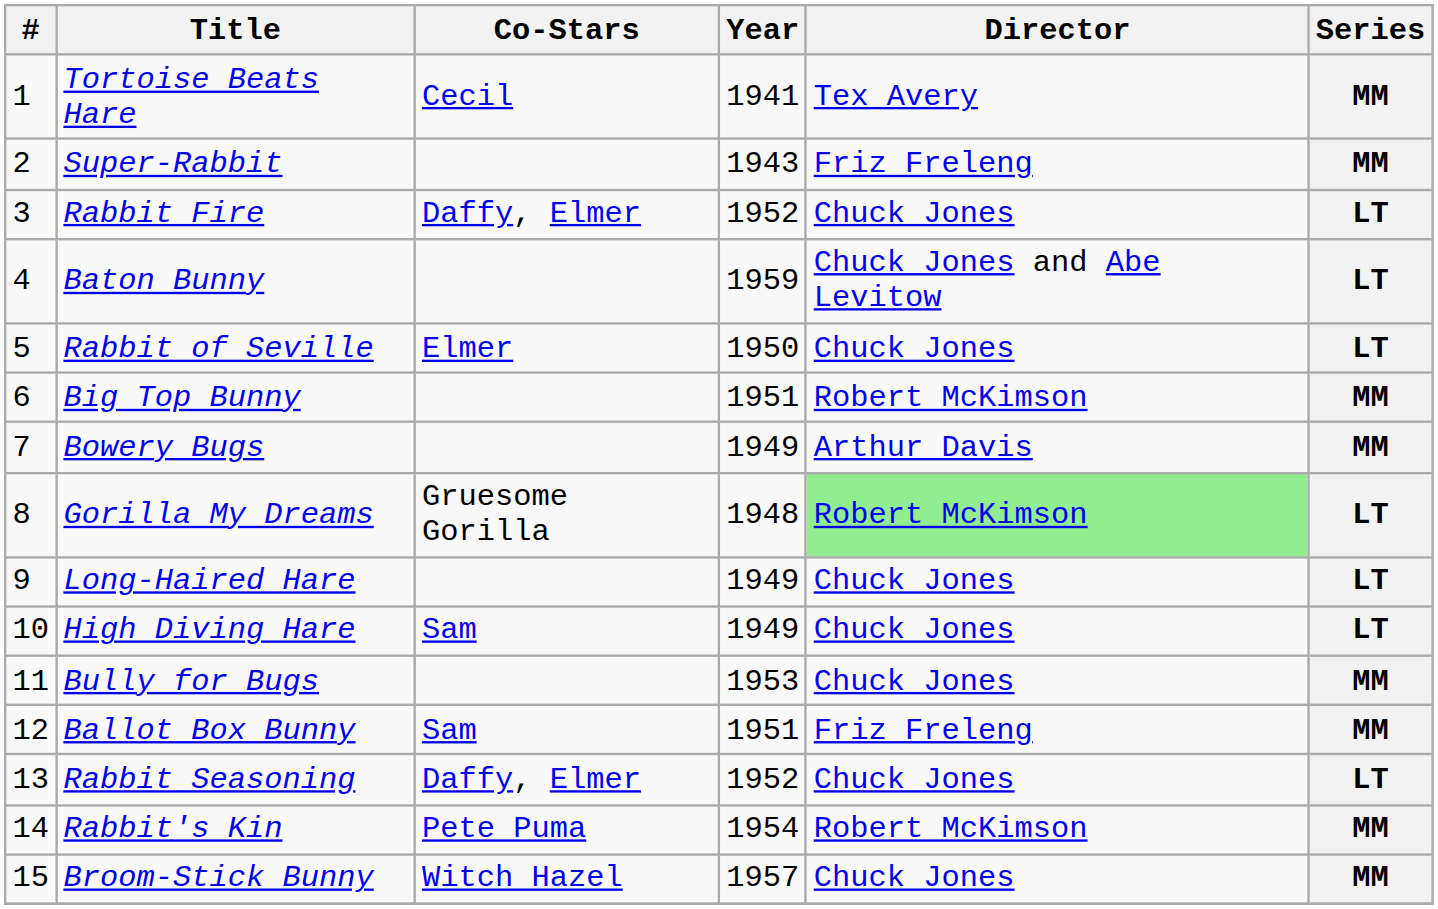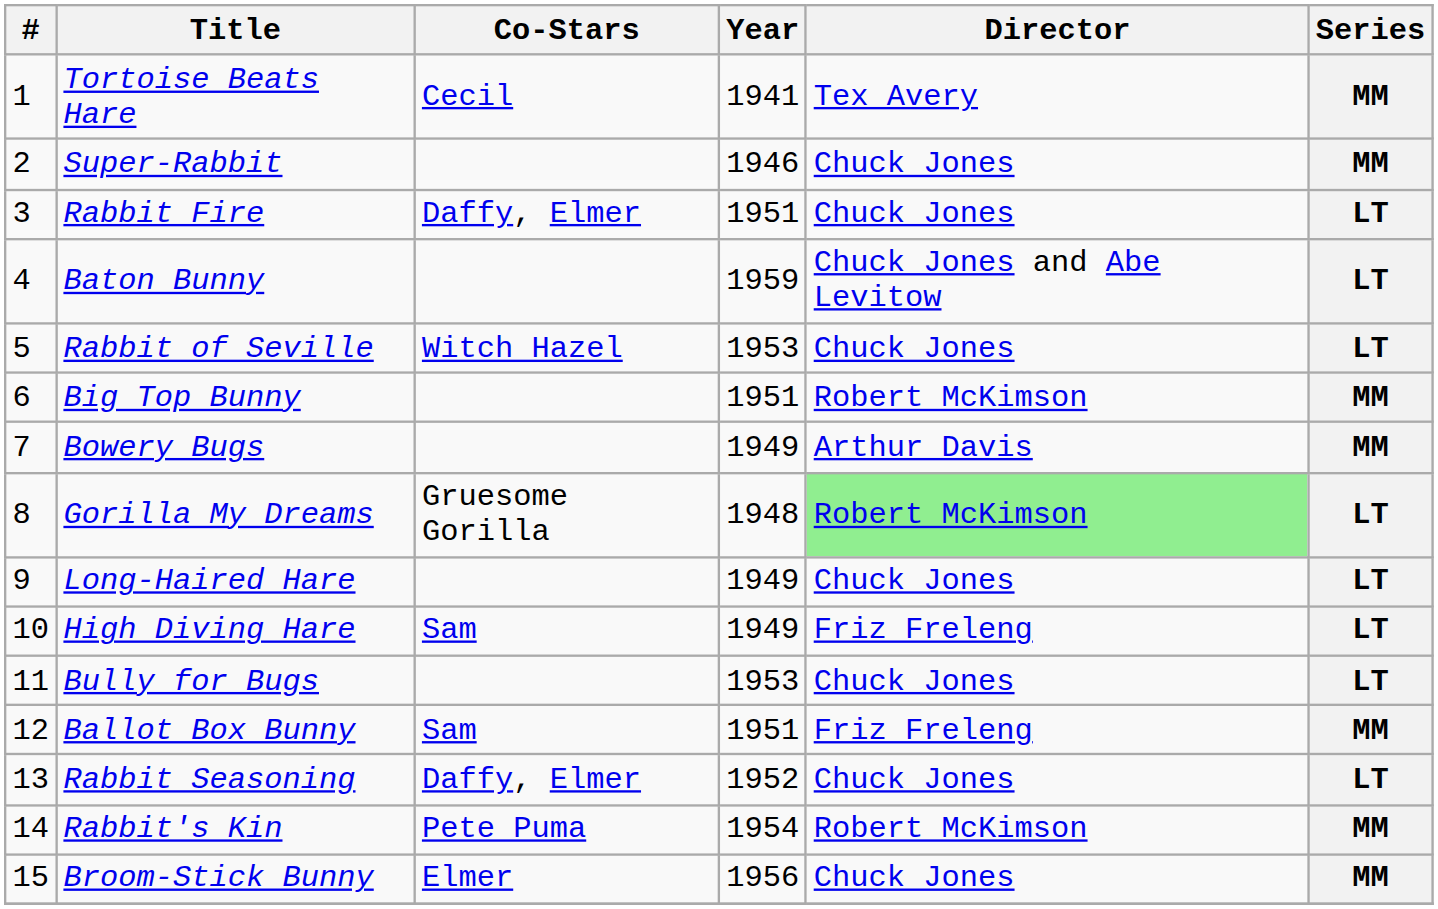 <table class="wikitable sortable">
 <tr>
 <th>#</th>
 <th>Title</th>
 <th>Co-Stars</th>
 <th>Year</th>
 <th>Director</th>
 <th>Series</th>
 </tr>
 <tr>
 <td>1</td>
 <td><em><a href='#'>Tortoise Beats Hare</a></em></td>
 <td><a href='#'>Cecil</a></td>
 <td>1941</td>
 <td><a href='#'>Tex Avery</a></td>
 <th>MM</th>
 </tr>
 <tr>
 <td>2</td>
 <td><em><a href='#'>Super-Rabbit</a></em></td>
 <td></td>
-<td>1943</td>
-<td><a href='#'>Friz Freleng</a></td>
+<td>1946</td>
+<td><a href='#'>Chuck Jones</a></td>
 <th>MM</th>
 </tr>
 <tr>
 <td>3</td>
 <td><em><a href='#'>Rabbit Fire</a></em></td>
 <td><a href='#'>Daffy</a>, <a href='#'>Elmer</a></td>
-<td>1952</td>
+<td>1951</td>
 <td><a href='#'>Chuck Jones</a></td>
 <th>LT</th>
 </tr>
 <tr>
 <td>4</td>
 <td><em><a href='#'>Baton Bunny</a></em></td>
 <td></td>
 <td>1959</td>
 <td><a href='#'>Chuck Jones</a> and <a href='#'>Abe Levitow</a></td>
 <th>LT</th>
 </tr>
 <tr>
 <td>5</td>
 <td><em><a href='#'>Rabbit of Seville</a></em></td>
-<td><a href='#'>Elmer</a></td>
-<td>1950</td>
+<td><a href='#'>Witch Hazel</a></td>
+<td>1953</td>
 <td><a href='#'>Chuck Jones</a></td>
 <th>LT</th>
 </tr>
 <tr>
 <td>6</td>
 <td><em><a href='#'>Big Top Bunny</a></em></td>
 <td></td>
 <td>1951</td>
 <td><a href='#'>Robert McKimson</a></td>
 <th>MM</th>
 </tr>
 <tr>
 <td>7</td>
 <td><em><a href='#'>Bowery Bugs</a></em></td>
 <td></td>
 <td>1949</td>
 <td><a href='#'>Arthur Davis</a></td>
 <th>MM</th>
 </tr>
 <tr>
 <td>8</td>
 <td><em><a href='#'>Gorilla My Dreams</a></em></td>
 <td>Gruesome Gorilla</td>
 <td>1948</td>
 <td style="background: lightgreen;"><a href='#'>Robert McKimson</a></td>
 <th>LT</th>
 </tr>
 <tr>
 <td>9</td>
 <td><em><a href='#'>Long-Haired Hare</a></em></td>
 <td></td>
 <td>1949</td>
 <td><a href='#'>Chuck Jones</a></td>
 <th>LT</th>
 </tr>
 <tr>
 <td>10</td>
 <td><em><a href='#'>High Diving Hare</a></em></td>
 <td><a href='#'>Sam</a></td>
 <td>1949</td>
-<td><a href='#'>Chuck Jones</a></td>
+<td><a href='#'>Friz Freleng</a></td>
 <th>LT</th>
 </tr>
 <tr>
 <td>11</td>
 <td><em><a href='#'>Bully for Bugs</a></em></td>
 <td></td>
 <td>1953</td>
 <td><a href='#'>Chuck Jones</a></td>
-<th>MM</th>
+<th>LT</th>
 </tr>
 <tr>
 <td>12</td>
 <td><em><a href='#'>Ballot Box Bunny</a></em></td>
 <td><a href='#'>Sam</a></td>
 <td>1951</td>
 <td><a href='#'>Friz Freleng</a></td>
 <th>MM</th>
 </tr>
 <tr>
 <td>13</td>
 <td><em><a href='#'>Rabbit Seasoning</a></em></td>
 <td><a href='#'>Daffy</a>, <a href='#'>Elmer</a></td>
 <td>1952</td>
 <td><a href='#'>Chuck Jones</a></td>
 <th>LT</th>
 </tr>
 <tr>
 <td>14</td>
 <td><em><a href='#'>Rabbit's Kin</a></em></td>
 <td><a href='#'>Pete Puma</a></td>
 <td>1954</td>
 <td><a href='#'>Robert McKimson</a></td>
 <th>MM</th>
 </tr>
 <tr>
 <td>15</td>
 <td><em><a href='#'>Broom-Stick Bunny</a></em></td>
-<td><a href='#'>Witch Hazel</a></td>
-<td>1957</td>
+<td><a href='#'>Elmer</a></td>
+<td>1956</td>
 <td><a href='#'>Chuck Jones</a></td>
 <th>MM</th>
 </tr>
 <tr>
 </tr>
 </table>
